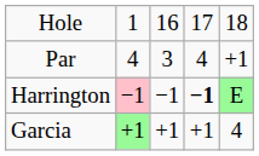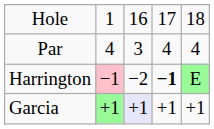 <table class="wikitable" style="text-align:center">
 <tr>
 <td>Hole</td>
 <td>1</td>
 <td>16</td>
 <td>17</td>
 <td>18</td>
 </tr>
 <tr>
 <td>Par</td>
 <td>4</td>
 <td>3</td>
 <td>4</td>
-<td>+1</td>
+<td>4</td>
 </tr>
 <tr>
 <td align=left> Harrington</td>
 <td style="background: pink;">−1</td>
-<td>−1</td>
+<td>−2</td>
 <td><strong>−1</strong></td>
 <td style="background: PaleGreen;">E</td>
 </tr>
 <tr>
 <td align=left> Garcia</td>
 <td style="background: PaleGreen;">+1</td>
+<td style="background: lavender;">+1</td>
 <td>+1</td>
 <td>+1</td>
-<td>4</td>
 </tr>
 </table>
